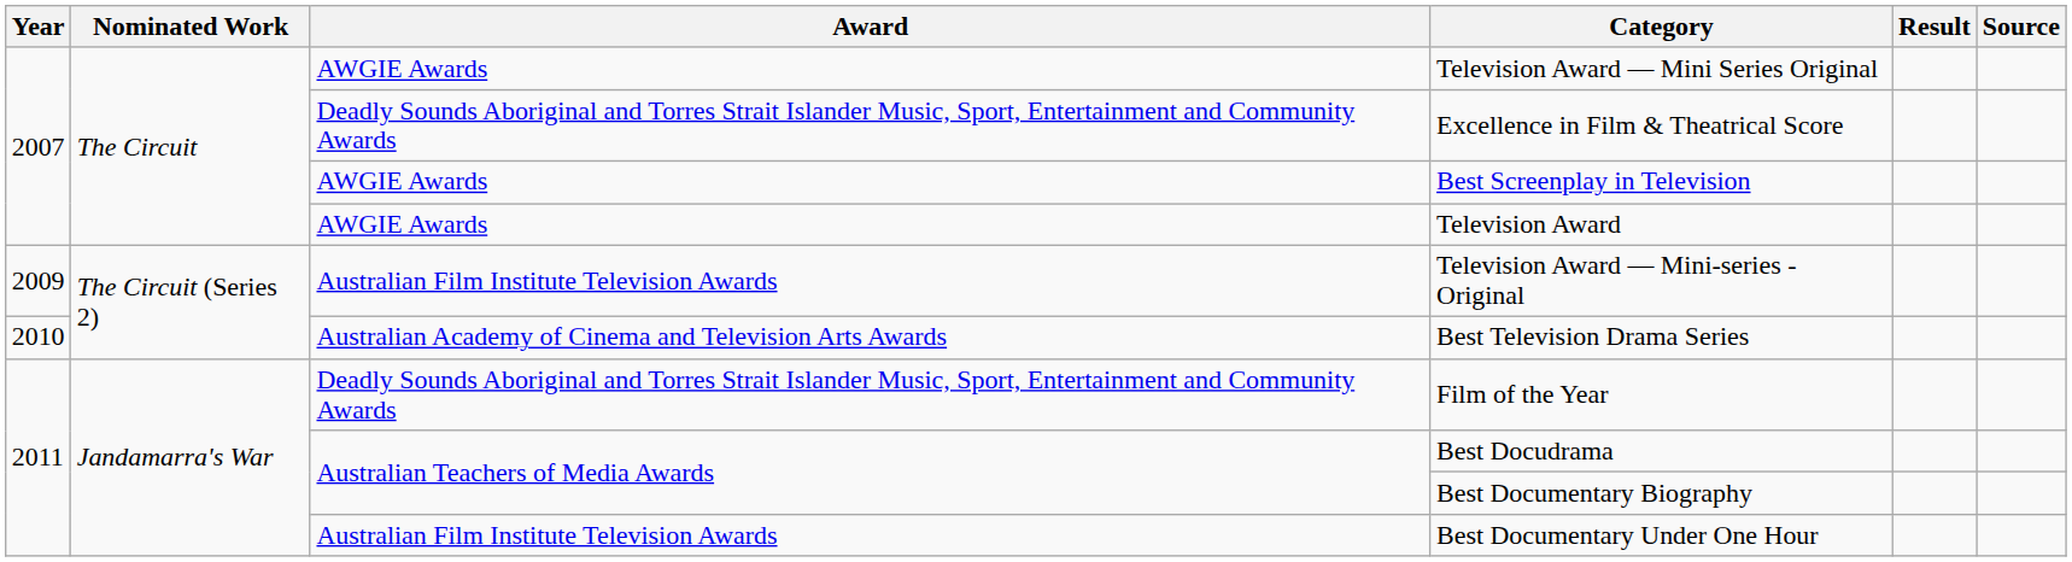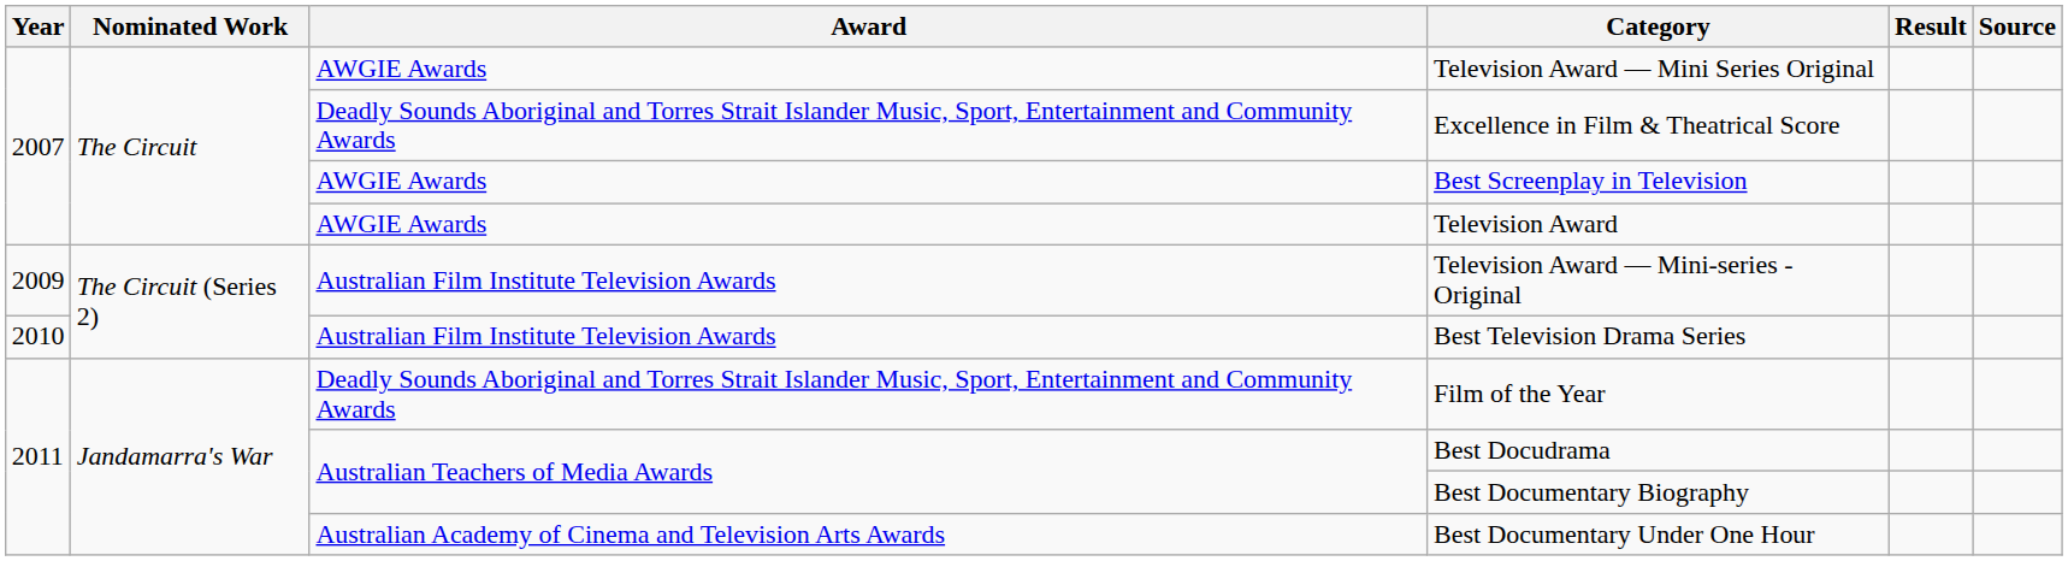 <table class="wikitable sortable plainrowheaders">
 <tr>
 <th scope="col">Year</th>
 <th scope="col">Nominated Work</th>
 <th scope="col">Award</th>
 <th scope="col">Category</th>
 <th scope="col">Result</th>
 <th scope="col">Source</th>
 </tr>
 <tr>
 <td rowspan="4">2007</td>
 <td rowspan="4"><em>The Circuit</em></td>
 <td><a href='#'>AWGIE Awards</a></td>
 <td>Television Award — Mini Series Original</td>
 <td></td>
 <td></td>
 </tr>
 <tr>
 <td><a href='#'>Deadly Sounds Aboriginal and Torres Strait Islander Music, Sport, Entertainment and Community Awards</a></td>
 <td>Excellence in Film & Theatrical Score</td>
 <td></td>
 <td></td>
 </tr>
 <tr>
 <td><a href='#'>AWGIE Awards</a></td>
 <td><a href='#'>Best Screenplay in Television</a></td>
 <td></td>
 <td></td>
 </tr>
 <tr>
 <td><a href='#'>AWGIE Awards</a></td>
 <td>Television Award</td>
 <td></td>
 <td></td>
 </tr>
 <tr>
 <td>2009</td>
 <td rowspan="2"><em>The Circuit</em> (Series 2)</td>
 <td><a href='#'>Australian Film Institute Television Awards</a></td>
 <td>Television Award — Mini-series - Original</td>
 <td></td>
 <td></td>
 </tr>
 <tr>
 <td>2010</td>
-<td><a href='#'>Australian Academy of Cinema and Television Arts Awards</a></td>
+<td><a href='#'>Australian Film Institute Television Awards</a></td>
 <td>Best Television Drama Series</td>
 <td></td>
 <td></td>
 </tr>
 <tr>
 <td rowspan="4">2011</td>
 <td rowspan="4"><em>Jandamarra's War</em></td>
 <td><a href='#'>Deadly Sounds Aboriginal and Torres Strait Islander Music, Sport, Entertainment and Community Awards</a></td>
 <td>Film of the Year</td>
 <td></td>
 <td></td>
 </tr>
 <tr>
 <td rowspan="2"><a href='#'>Australian Teachers of Media Awards</a></td>
 <td>Best Docudrama</td>
 <td></td>
 <td></td>
 </tr>
 <tr>
 <td>Best Documentary Biography</td>
 <td></td>
 <td></td>
 </tr>
 <tr>
-<td><a href='#'>Australian Film Institute Television Awards</a></td>
+<td><a href='#'>Australian Academy of Cinema and Television Arts Awards</a></td>
 <td>Best Documentary Under One Hour</td>
 <td></td>
 <td></td>
 </tr>
 </table>
